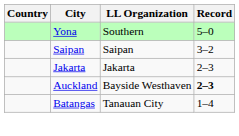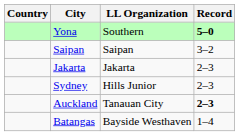 <table class="wikitable">
 <tr>
 <th>Country</th>
 <th>City</th>
 <th>LL Organization</th>
 <th>Record</th>
 </tr>
 <tr style="background:#bfb;">
 <td><strong></strong></td>
 <td><a href='#'>Yona</a></td>
 <td>Southern</td>
-<td>5–0</td>
+<td><strong>5–0</strong></td>
 </tr>
 <tr>
 <td><strong></strong></td>
 <td><a href='#'>Saipan</a></td>
 <td>Saipan</td>
 <td>3–2</td>
 </tr>
 <tr>
 <td><strong></strong></td>
 <td><a href='#'>Jakarta</a></td>
 <td>Jakarta</td>
 <td>2–3</td>
 </tr>
 <tr>
 <td><strong></strong></td>
+<td><a href='#'>Sydney</a></td>
+<td>Hills Junior</td>
+<td>2–3</td>
+</tr>
+<tr>
+<td><strong></strong></td>
 <td><a href='#'>Auckland</a></td>
-<td>Bayside Westhaven</td>
+<td>Tanauan City</td>
 <td><strong>2–3</strong></td>
 </tr>
 <tr>
 <td><strong></strong></td>
 <td><a href='#'>Batangas</a></td>
-<td>Tanauan City</td>
+<td>Bayside Westhaven</td>
 <td>1–4</td>
 </tr>
 </table>
